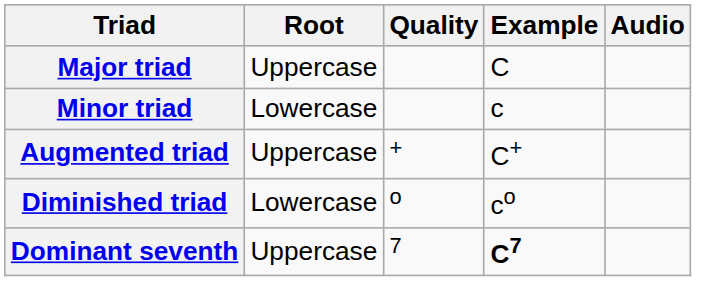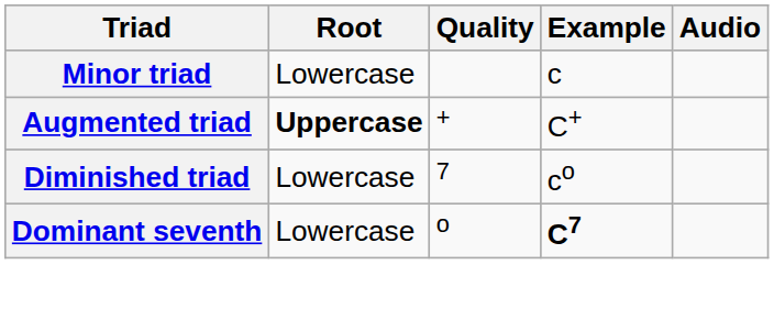 <table class="wikitable">
 <tr>
 <th>Triad</th>
 <th>Root</th>
 <th>Quality</th>
 <th>Example</th>
 <th>Audio</th>
-</tr>
-<tr>
-<th><a href='#'>Major triad</a></th>
-<td>Uppercase</td>
-<td></td>
-<td>C</td>
-<td></td>
 </tr>
 <tr>
 <th><a href='#'>Minor triad</a></th>
 <td>Lowercase</td>
 <td></td>
 <td>c</td>
 <td></td>
 </tr>
 <tr>
 <th><a href='#'>Augmented triad</a></th>
-<td>Uppercase</td>
+<td><strong>Uppercase</strong></td>
 <td><sup>+</sup></td>
 <td>C<sup>+</sup></td>
 <td></td>
 </tr>
 <tr>
 <th><a href='#'>Diminished triad</a></th>
 <td>Lowercase</td>
-<td><sup>o</sup></td>
+<td><sup>7</sup></td>
 <td>c<sup>o</sup></td>
 <td></td>
 </tr>
 <tr>
 <th><a href='#'>Dominant seventh</a></th>
-<td>Uppercase</td>
-<td><sup>7</sup></td>
+<td>Lowercase</td>
+<td><sup>o</sup></td>
 <td><strong>C<sup>7</sup></strong></td>
 <td></td>
 </tr>
 </table>
